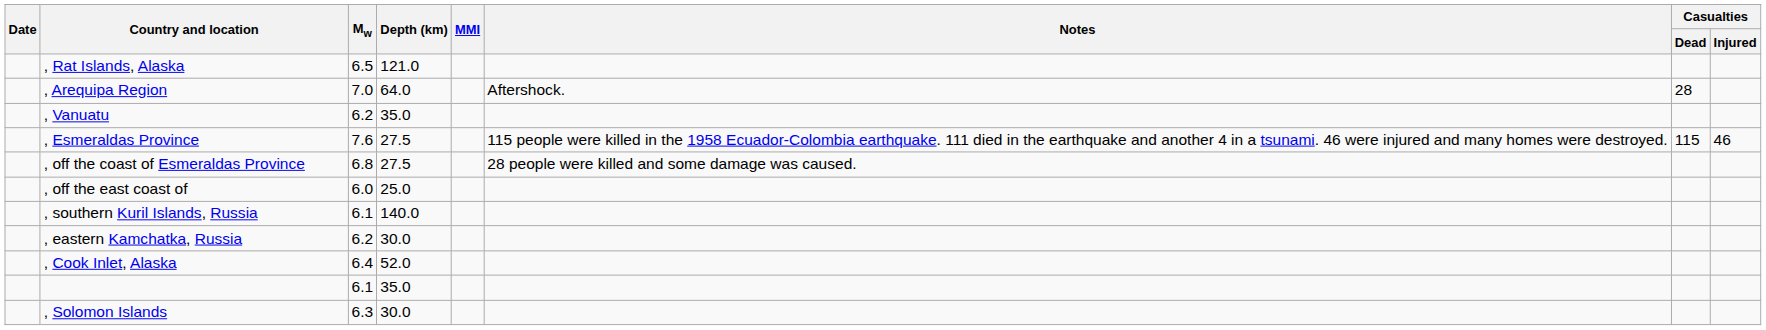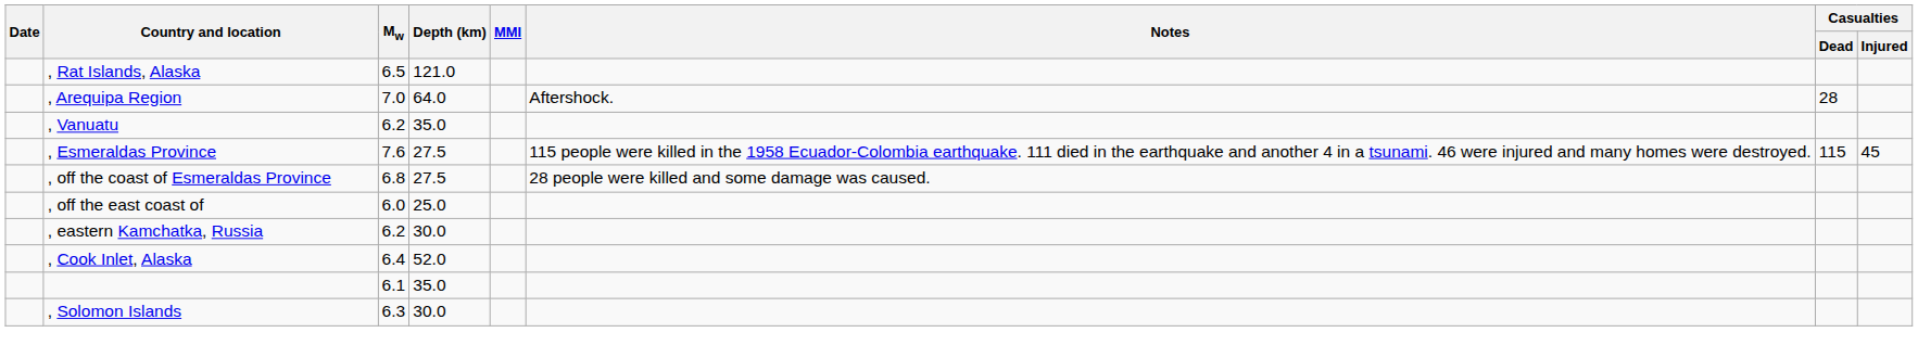 <table class="wikitable sortable sort-under" style="border:1px black; margin-left:1em;">
 <tr>
 <th rowspan="2"><small>Date</small></th>
 <th rowspan="2" style="width: 310px"><small>Country and location</small></th>
 <th rowspan="2"><small>M<sub>w</sub></small></th>
 <th rowspan="2"><small>Depth (km)</small></th>
 <th rowspan="2"><small><a href='#'>MMI</a></small></th>
 <th rowspan="2" class="unsortable"><small>Notes</small></th>
 <th colspan="2"><small>Casualties</small></th>
 </tr>
 <tr>
 <th><small>Dead</small></th>
 <th><small>Injured</small></th>
 </tr>
 <tr>
 <td></td>
 <td>, <a href='#'>Rat Islands</a>, <a href='#'>Alaska</a></td>
 <td>6.5</td>
 <td>121.0</td>
 <td></td>
 <td></td>
 <td></td>
 <td></td>
 </tr>
 <tr>
 <td></td>
 <td>, <a href='#'>Arequipa Region</a></td>
 <td>7.0</td>
 <td>64.0</td>
 <td></td>
 <td>Aftershock.</td>
 <td>28</td>
 <td></td>
 </tr>
 <tr>
 <td></td>
 <td>, <a href='#'>Vanuatu</a></td>
 <td>6.2</td>
 <td>35.0</td>
 <td></td>
 <td></td>
 <td></td>
 <td></td>
 </tr>
 <tr>
 <td></td>
 <td>, <a href='#'>Esmeraldas Province</a></td>
 <td>7.6</td>
 <td>27.5</td>
 <td></td>
 <td>115 people were killed in the <a href='#'>1958 Ecuador-Colombia earthquake</a>. 111 died in the earthquake and another 4 in a <a href='#'>tsunami</a>. 46 were injured and many homes were destroyed.</td>
 <td>115</td>
-<td>46</td>
+<td>45</td>
 </tr>
 <tr>
 <td></td>
 <td>, off the coast of <a href='#'>Esmeraldas Province</a></td>
 <td>6.8</td>
 <td>27.5</td>
 <td></td>
 <td>28 people were killed and some damage was caused.</td>
 <td></td>
 <td></td>
 </tr>
 <tr>
 <td></td>
 <td>, off the east coast of</td>
 <td>6.0</td>
 <td>25.0</td>
-<td></td>
-<td></td>
-<td></td>
-<td></td>
-</tr>
-<tr>
-<td></td>
-<td>, southern <a href='#'>Kuril Islands</a>, <a href='#'>Russia</a></td>
-<td>6.1</td>
-<td>140.0</td>
 <td></td>
 <td></td>
 <td></td>
 <td></td>
 </tr>
 <tr>
 <td></td>
 <td>, eastern <a href='#'>Kamchatka</a>, <a href='#'>Russia</a></td>
 <td>6.2</td>
 <td>30.0</td>
 <td></td>
 <td></td>
 <td></td>
 <td></td>
 </tr>
 <tr>
 <td></td>
 <td>, <a href='#'>Cook Inlet</a>, <a href='#'>Alaska</a></td>
 <td>6.4</td>
 <td>52.0</td>
 <td></td>
 <td></td>
 <td></td>
 <td></td>
 </tr>
 <tr>
 <td></td>
 <td></td>
 <td>6.1</td>
 <td>35.0</td>
 <td></td>
 <td></td>
 <td></td>
 <td></td>
 </tr>
 <tr>
 <td></td>
 <td>, <a href='#'>Solomon Islands</a></td>
 <td>6.3</td>
 <td>30.0</td>
 <td></td>
 <td></td>
 <td></td>
 <td></td>
 </tr>
 </table>
